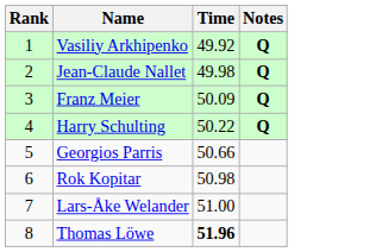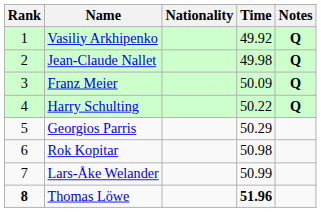 <table class="wikitable sortable" style="text-align:center">
 <tr>
 <th>Rank</th>
 <th>Name</th>
+<th>Nationality</th>
 <th>Time</th>
 <th>Notes</th>
 </tr>
 <tr bgcolor=ccffcc>
 <td>1</td>
 <td align=left><a href='#'>Vasiliy Arkhipenko</a></td>
+<td align=left></td>
 <td>49.92</td>
 <td><strong>Q</strong></td>
 </tr>
 <tr bgcolor=ccffcc>
 <td>2</td>
 <td align=left><a href='#'>Jean-Claude Nallet</a></td>
+<td align=left></td>
 <td>49.98</td>
 <td><strong>Q</strong></td>
 </tr>
 <tr bgcolor=ccffcc>
 <td>3</td>
 <td align=left><a href='#'>Franz Meier</a></td>
+<td align=left></td>
 <td>50.09</td>
 <td><strong>Q</strong></td>
 </tr>
 <tr bgcolor=ccffcc>
 <td>4</td>
 <td align=left><a href='#'>Harry Schulting</a></td>
+<td align=left></td>
 <td>50.22</td>
 <td><strong>Q</strong></td>
 </tr>
 <tr>
 <td>5</td>
 <td align=left><a href='#'>Georgios Parris</a></td>
-<td>50.66</td>
+<td align=left></td>
+<td>50.29</td>
 <td></td>
 </tr>
 <tr>
 <td>6</td>
 <td align=left><a href='#'>Rok Kopitar</a></td>
+<td align=left></td>
 <td>50.98</td>
 <td></td>
 </tr>
 <tr>
 <td>7</td>
 <td align=left><a href='#'>Lars-Åke Welander</a></td>
-<td>51.00</td>
+<td align=left></td>
+<td>50.99</td>
 <td></td>
 </tr>
 <tr>
-<td>8</td>
+<td><strong>8</strong></td>
 <td align=left><a href='#'>Thomas Löwe</a></td>
+<td align=left></td>
 <td><strong>51.96</strong></td>
 <td></td>
 </tr>
 </table>
